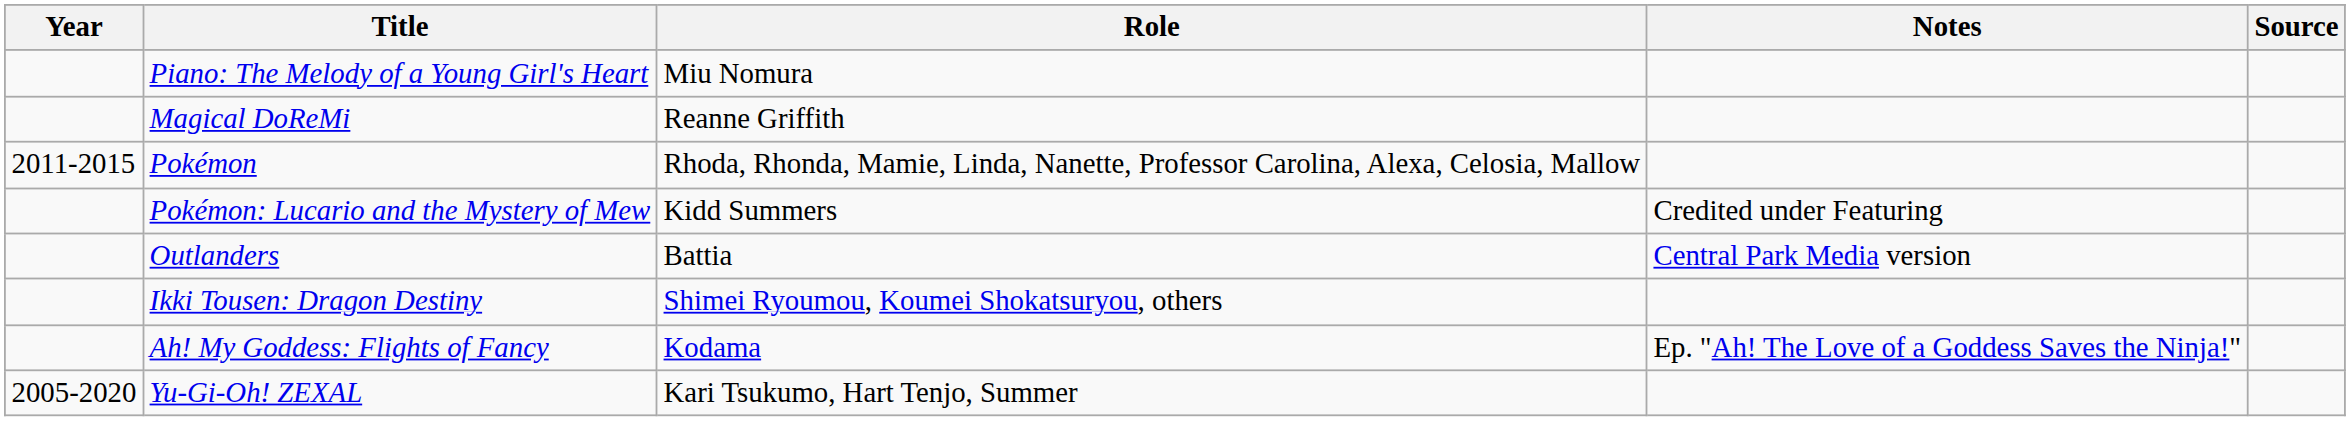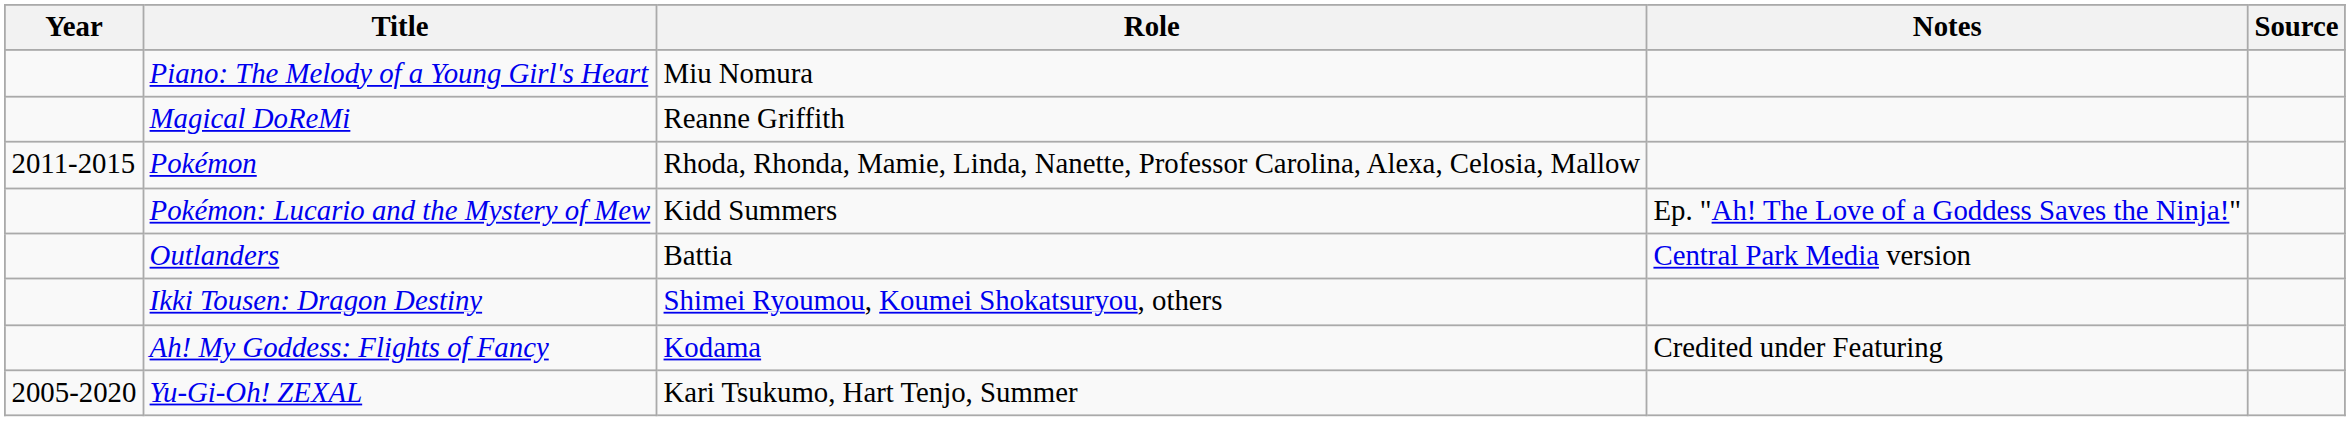 <table class="wikitable sortable plainrowheaders">
 <tr>
 <th>Year</th>
 <th>Title</th>
 <th>Role</th>
 <th class="unsortable">Notes</th>
 <th class="unsortable">Source</th>
 </tr>
 <tr>
 <td></td>
 <td><em><a href='#'>Piano: The Melody of a Young Girl's Heart</a></em></td>
 <td>Miu Nomura</td>
 <td> </td>
 <td></td>
 </tr>
 <tr>
 <td></td>
 <td><em><a href='#'>Magical DoReMi</a></em></td>
 <td>Reanne Griffith</td>
 <td> </td>
 <td></td>
 </tr>
 <tr>
 <td>2011-2015</td>
 <td><em><a href='#'>Pokémon</a></em></td>
 <td>Rhoda, Rhonda, Mamie, Linda, Nanette, Professor Carolina, Alexa, Celosia, Mallow</td>
 <td></td>
 <td></td>
 </tr>
 <tr>
 <td></td>
 <td><em><a href='#'>Pokémon: Lucario and the Mystery of Mew</a></em></td>
 <td>Kidd Summers</td>
-<td>Credited under Featuring</td>
+<td>Ep. "<a href='#'>Ah! The Love of a Goddess Saves the Ninja!</a>"</td>
 <td></td>
 </tr>
 <tr>
 <td></td>
 <td><em><a href='#'>Outlanders</a></em></td>
 <td>Battia</td>
 <td><a href='#'>Central Park Media</a> version</td>
 <td></td>
 </tr>
 <tr>
 <td></td>
 <td><em><a href='#'>Ikki Tousen: Dragon Destiny</a></em></td>
 <td><a href='#'>Shimei Ryoumou</a>, <a href='#'>Koumei Shokatsuryou</a>, others</td>
 <td> </td>
 <td></td>
 </tr>
 <tr>
 <td></td>
 <td><em><a href='#'>Ah! My Goddess: Flights of Fancy</a></em></td>
 <td><a href='#'>Kodama</a></td>
-<td>Ep. "<a href='#'>Ah! The Love of a Goddess Saves the Ninja!</a>"</td>
+<td>Credited under Featuring</td>
 <td></td>
 </tr>
 <tr>
 <td>2005-2020</td>
 <td><em><a href='#'>Yu-Gi-Oh! ZEXAL</a></em></td>
 <td>Kari Tsukumo, Hart Tenjo, Summer</td>
 <td></td>
 <td></td>
 </tr>
 </table>
